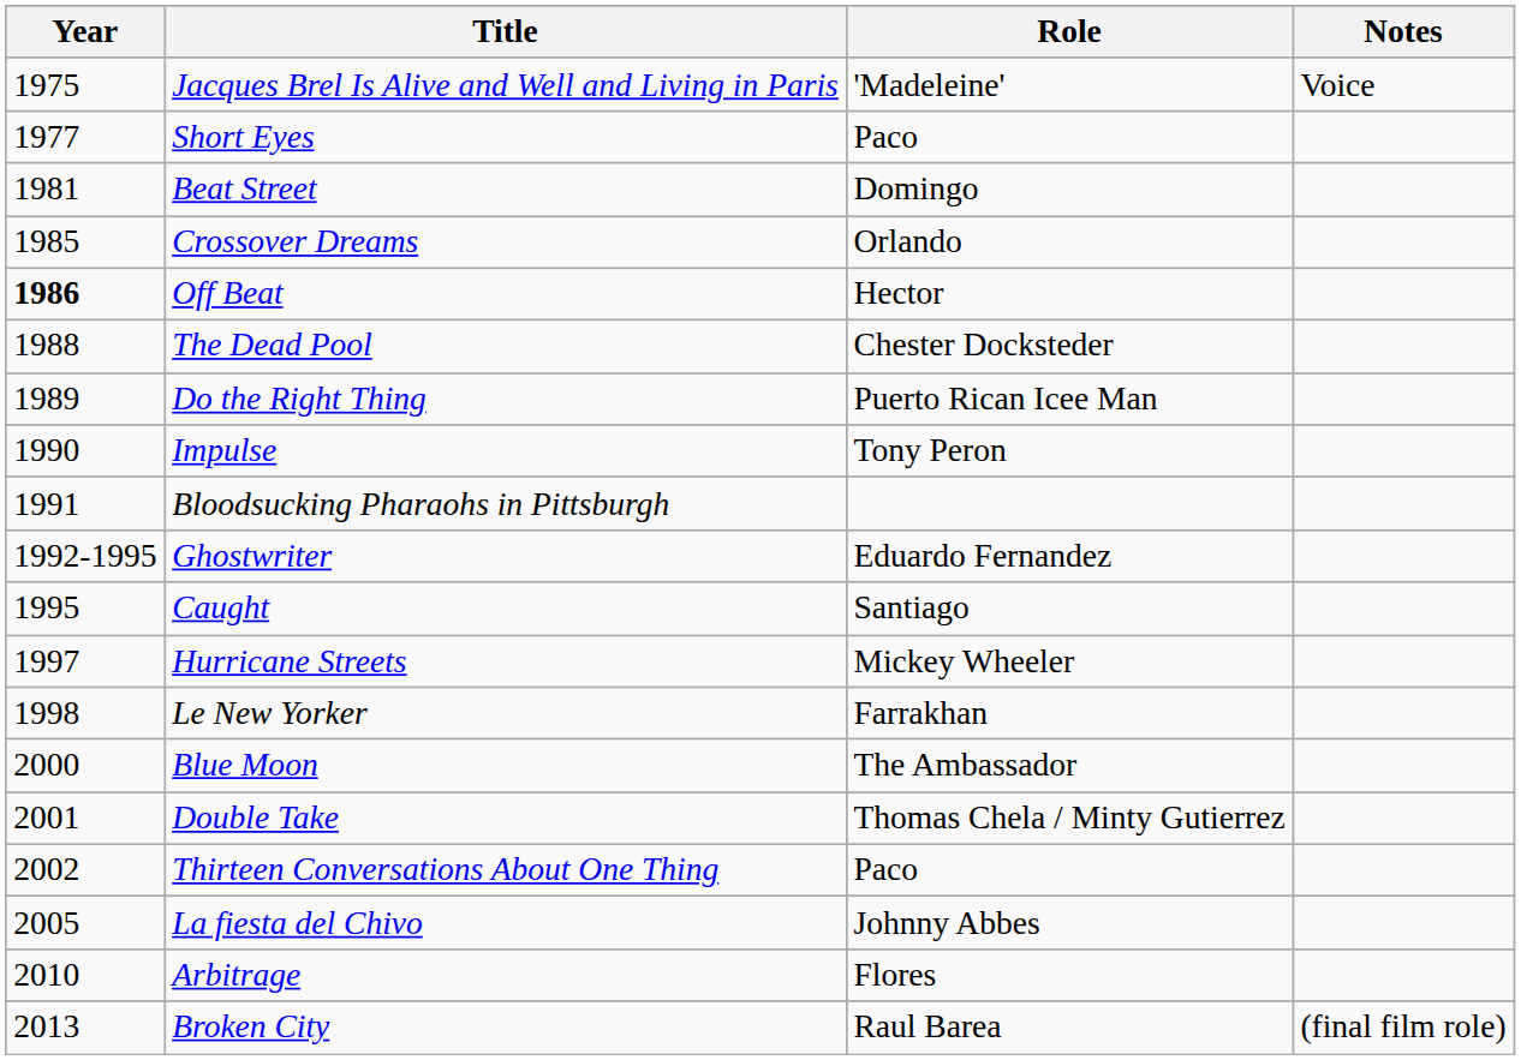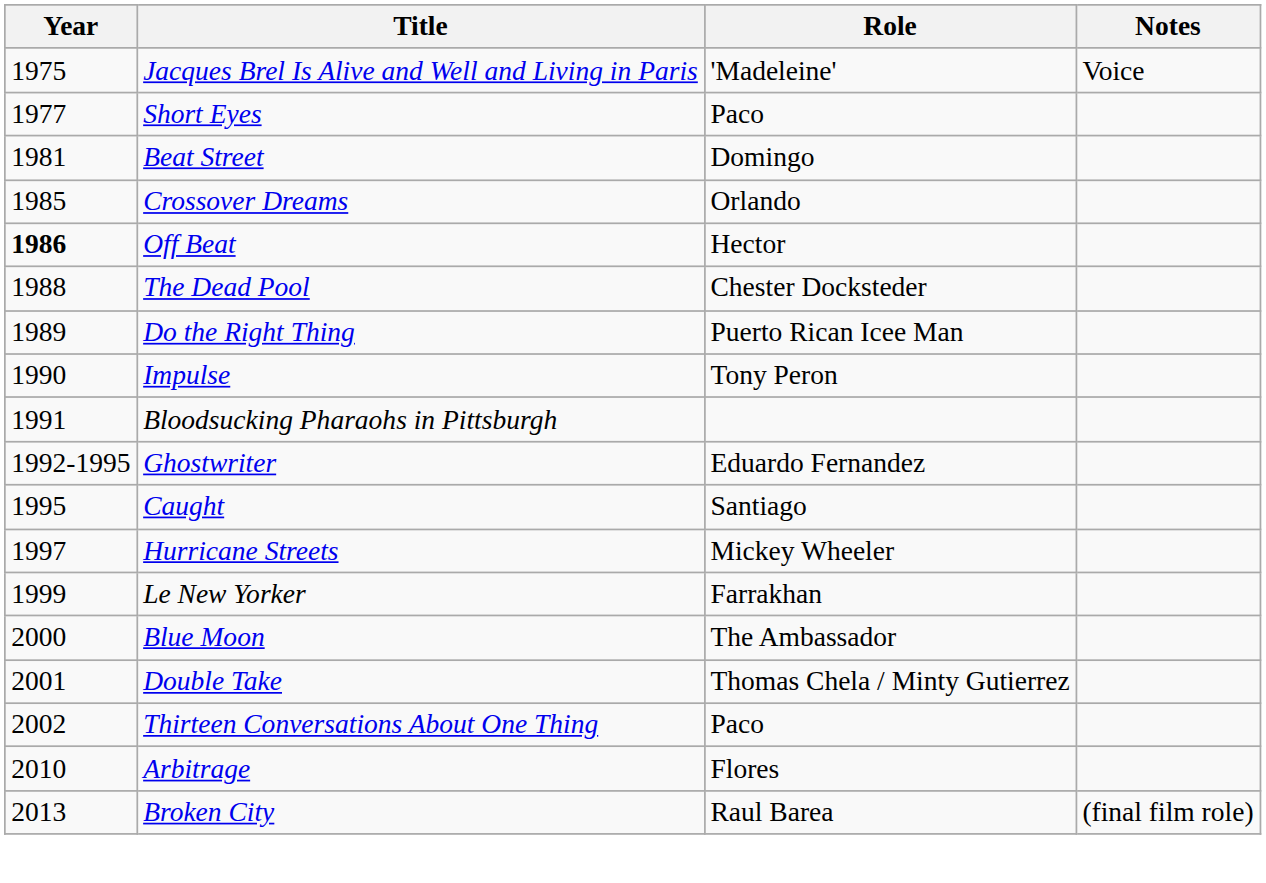 <table class="wikitable">
 <tr>
 <th>Year</th>
 <th>Title</th>
 <th>Role</th>
 <th>Notes</th>
 </tr>
 <tr>
 <td>1975</td>
 <td><em><a href='#'>Jacques Brel Is Alive and Well and Living in Paris</a></em></td>
 <td>'Madeleine'</td>
 <td>Voice</td>
 </tr>
 <tr>
 <td>1977</td>
 <td><em><a href='#'>Short Eyes</a></em></td>
 <td>Paco</td>
 <td></td>
 </tr>
 <tr>
 <td>1981</td>
 <td><em><a href='#'>Beat Street</a></em></td>
 <td>Domingo</td>
 <td></td>
 </tr>
 <tr>
 <td>1985</td>
 <td><em><a href='#'>Crossover Dreams</a></em></td>
 <td>Orlando</td>
 <td></td>
 </tr>
 <tr>
 <td><strong>1986</strong></td>
 <td><em><a href='#'>Off Beat</a></em></td>
 <td>Hector</td>
 <td></td>
 </tr>
 <tr>
 <td>1988</td>
 <td><em><a href='#'>The Dead Pool</a></em></td>
 <td>Chester Docksteder</td>
 <td></td>
 </tr>
 <tr>
 <td>1989</td>
 <td><em><a href='#'>Do the Right Thing</a></em></td>
 <td>Puerto Rican Icee Man</td>
 <td></td>
 </tr>
 <tr>
 <td>1990</td>
 <td><em><a href='#'>Impulse</a></em></td>
 <td>Tony Peron</td>
 <td></td>
 </tr>
 <tr>
 <td>1991</td>
 <td><em>Bloodsucking Pharaohs in Pittsburgh</em></td>
 <td Jackie Cairo></td>
 </tr>
 <tr>
 <td>1992-1995</td>
 <td><em><a href='#'>Ghostwriter</a></em></td>
 <td>Eduardo Fernandez</td>
 <td></td>
 </tr>
 <tr>
 <td>1995</td>
 <td><em><a href='#'>Caught</a></em></td>
 <td>Santiago</td>
 <td></td>
 </tr>
 <tr>
 <td>1997</td>
 <td><em><a href='#'>Hurricane Streets</a></em></td>
 <td>Mickey Wheeler</td>
 <td></td>
 </tr>
 <tr>
-<td>1998</td>
+<td>1999</td>
 <td><em>Le New Yorker</em></td>
 <td>Farrakhan</td>
 <td></td>
 </tr>
 <tr>
 <td>2000</td>
 <td><em><a href='#'>Blue Moon</a></em></td>
 <td>The Ambassador</td>
 <td></td>
 </tr>
 <tr>
 <td>2001</td>
 <td><em><a href='#'>Double Take</a></em></td>
 <td>Thomas Chela / Minty Gutierrez</td>
 <td></td>
 </tr>
 <tr>
 <td>2002</td>
 <td><em><a href='#'>Thirteen Conversations About One Thing</a></em></td>
 <td>Paco</td>
 <td></td>
 </tr>
 <tr>
-<td>2005</td>
-<td><em><a href='#'>La fiesta del Chivo</a></em></td>
-<td>Johnny Abbes</td>
-<td></td>
-</tr>
-<tr>
 <td>2010</td>
 <td><em><a href='#'>Arbitrage</a></em></td>
 <td>Flores</td>
 <td></td>
 </tr>
 <tr>
 <td>2013</td>
 <td><em><a href='#'>Broken City</a></em></td>
 <td>Raul Barea</td>
 <td>(final film role)</td>
 </tr>
 </table>
